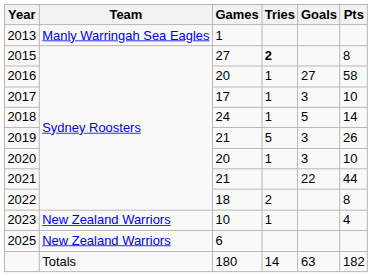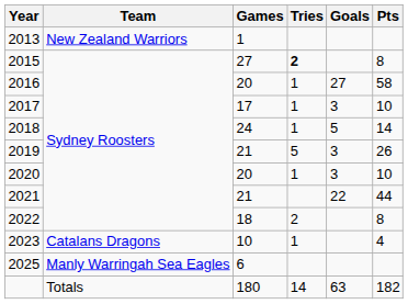 <table class="wikitable">
 <tr>
 <th>Year</th>
 <th>Team</th>
 <th>Games</th>
 <th>Tries</th>
 <th>Goals</th>
 <th>Pts</th>
 </tr>
 <tr>
 <td>2013</td>
-<td> <a href='#'>Manly Warringah Sea Eagles</a></td>
+<td> <a href='#'>New Zealand Warriors</a></td>
 <td>1</td>
 <td></td>
 <td></td>
 <td></td>
 </tr>
 <tr>
 <td>2015</td>
 <td rowspan="8"> <a href='#'>Sydney Roosters</a></td>
 <td>27</td>
 <td><strong>2</strong></td>
 <td></td>
 <td>8</td>
 </tr>
 <tr>
 <td>2016</td>
 <td>20</td>
 <td>1</td>
 <td>27</td>
 <td>58</td>
 </tr>
 <tr>
 <td>2017</td>
 <td>17</td>
 <td>1</td>
 <td>3</td>
 <td>10</td>
 </tr>
 <tr>
 <td>2018</td>
 <td>24</td>
 <td>1</td>
 <td>5</td>
 <td>14</td>
 </tr>
 <tr>
 <td>2019</td>
 <td>21</td>
 <td>5</td>
 <td>3</td>
 <td>26</td>
 </tr>
 <tr>
 <td>2020</td>
 <td>20</td>
 <td>1</td>
 <td>3</td>
 <td>10</td>
 </tr>
 <tr>
 <td>2021</td>
 <td>21</td>
 <td></td>
 <td>22</td>
 <td>44</td>
 </tr>
 <tr>
 <td>2022</td>
 <td>18</td>
 <td>2</td>
 <td></td>
 <td>8</td>
 </tr>
 <tr>
 <td>2023</td>
-<td> <a href='#'>New Zealand Warriors</a></td>
+<td> <a href='#'>Catalans Dragons</a></td>
 <td>10</td>
 <td>1</td>
 <td></td>
 <td>4</td>
 </tr>
 <tr>
 <td>2025</td>
-<td> <a href='#'>New Zealand Warriors</a></td>
+<td> <a href='#'>Manly Warringah Sea Eagles</a></td>
 <td>6</td>
 <td></td>
 <td></td>
 <td></td>
 </tr>
 <tr>
 <td></td>
 <td>Totals</td>
 <td>180</td>
 <td>14</td>
 <td>63</td>
 <td>182</td>
 </tr>
 </table>
